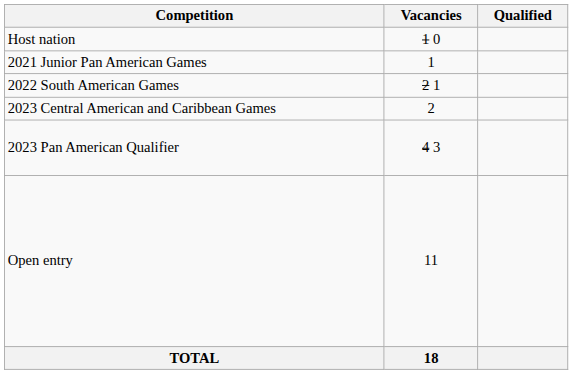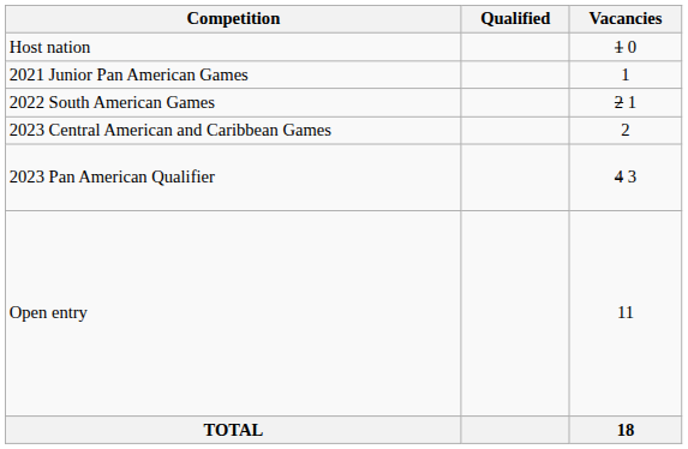 <table class = "wikitable" width=620>
 <tr>
 <th>Competition</th>
+<th>Qualified</th>
 <th>Vacancies</th>
-<th>Qualified</th>
 </tr>
 <tr>
 <td>Host nation</td>
+<td><s></s></td>
 <td align="center"><s>1</s> 0</td>
-<td><s></s></td>
 </tr>
 <tr>
 <td>2021 Junior Pan American Games</td>
+<td></td>
 <td align="center">1</td>
-<td></td>
 </tr>
 <tr>
 <td>2022 South American Games</td>
+<td><s></s><br></td>
 <td align="center"><s>2</s> 1</td>
-<td><s></s><br></td>
 </tr>
 <tr>
 <td>2023 Central American and Caribbean Games</td>
+<td><br></td>
 <td align="center">2</td>
-<td><br></td>
 </tr>
 <tr>
 <td>2023 Pan American Qualifier</td>
+<td><br><br><br><s></s></td>
 <td align="center"><s>4</s> 3</td>
-<td><br><br><br><s></s></td>
 </tr>
 <tr>
 <td>Open entry</td>
+<td><br><br><br><br><br><br><br><br><br><br></td>
 <td align="center">11</td>
-<td><br><br><br><br><br><br><br><br><br><br></td>
 </tr>
 <tr>
 <th>TOTAL</th>
+<th></th>
 <th>18</th>
-<th></th>
 </tr>
 </table>
